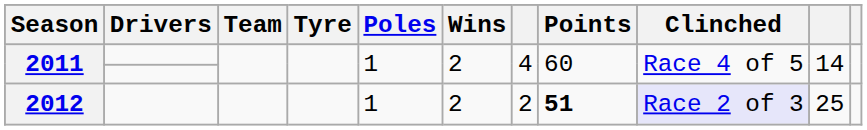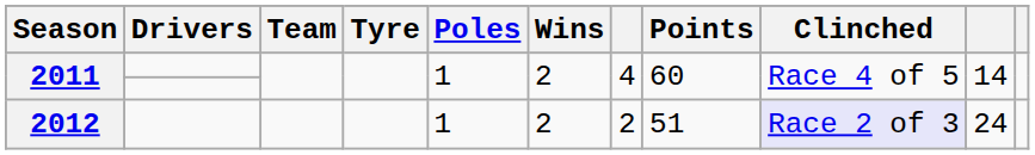 <table class="wikitable sortable plainrowheaders"; text-align:center;">
 <tr>
 <th scope=col>Season</th>
 <th scope=col>Drivers</th>
 <th scope=col>Team</th>
 <th scope=col>Tyre</th>
 <th scope=col><a href='#'>Poles</a></th>
 <th scope=col>Wins</th>
 <th scope=col></th>
 <th scope=col>Points</th>
 <th scope=col>Clinched</th>
 <th scope=col></th>
 <th scope=col class=unsortable></th>
 </tr>
 <tr>
 <th scope=row style="text-align: center;" rowspan=2><a href='#'>2011</a></th>
 <td></td>
 <td rowspan=2></td>
 <td rowspan=2></td>
 <td rowspan=2>1</td>
 <td rowspan=2>2</td>
 <td rowspan=2>4</td>
 <td rowspan=2>60</td>
 <td rowspan=2><a href='#'>Race 4</a> of 5</td>
 <td rowspan=2>14</td>
 <td rowspan=2 style="text-align:center;"></td>
 </tr>
 <tr>
 <td></td>
 </tr>
 <tr>
 <th scope=row style="text-align: center;"><a href='#'>2012</a></th>
 <td></td>
 <td></td>
 <td></td>
 <td>1</td>
 <td>2</td>
 <td>2</td>
-<td><strong>51</strong></td>
+<td>51</td>
 <td style="background: lavender;"><a href='#'>Race 2</a> of 3</td>
-<td>25</td>
+<td>24</td>
 <td style="text-align:center;"></td>
 </tr>
 </table>
